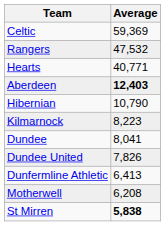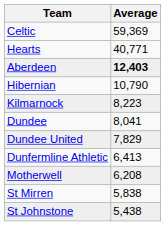 <table class="wikitable">
 <tr>
 <th>Team</th>
 <th>Average</th>
 </tr>
 <tr>
 <td><a href='#'>Celtic</a></td>
 <td>59,369</td>
-</tr>
-<tr bgcolor="#EFEFEF">
-<td><a href='#'>Rangers</a></td>
-<td>47,532</td>
 </tr>
 <tr>
 <td><a href='#'>Hearts</a></td>
 <td>40,771</td>
 </tr>
 <tr bgcolor="#EFEFEF">
 <td><a href='#'>Aberdeen</a></td>
 <td><strong>12,403</strong></td>
 </tr>
 <tr>
 <td><a href='#'>Hibernian</a></td>
 <td>10,790</td>
 </tr>
 <tr bgcolor="#EFEFEF">
 <td><a href='#'>Kilmarnock</a></td>
 <td>8,223</td>
 </tr>
 <tr>
 <td><a href='#'>Dundee</a></td>
 <td>8,041</td>
 </tr>
 <tr bgcolor="#EFEFEF">
 <td><a href='#'>Dundee United</a></td>
-<td>7,826</td>
+<td>7,829</td>
 </tr>
 <tr>
 <td><a href='#'>Dunfermline Athletic</a></td>
 <td>6,413</td>
 </tr>
 <tr bgcolor="#EFEFEF">
 <td><a href='#'>Motherwell</a></td>
 <td>6,208</td>
 </tr>
 <tr>
 <td><a href='#'>St Mirren</a></td>
-<td><strong>5,838</strong></td>
+<td>5,838</td>
+</tr>
+<tr bgcolor="#EFEFEF">
+<td><a href='#'>St Johnstone</a></td>
+<td>5,438</td>
 </tr>
 </table>
